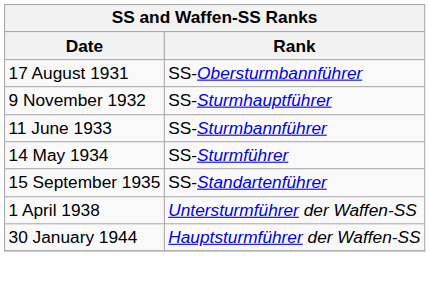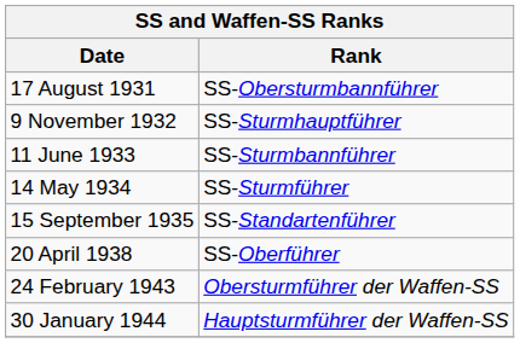 <table class="wikitable float-right">
 <tr bgcolor="silver">
 <th colspan = "2">SS and Waffen-SS Ranks</th>
 </tr>
 <tr bgcolor="silver">
 <th>Date</th>
 <th>Rank</th>
 </tr>
 <tr>
 <td>17 August 1931</td>
 <td>SS-<em><a href='#'>Obersturmbannführer</a></em></td>
 </tr>
 <tr>
 <td>9 November 1932</td>
 <td>SS-<em><a href='#'>Sturmhauptführer</a></em></td>
 </tr>
 <tr>
 <td>11 June 1933</td>
 <td>SS-<em><a href='#'>Sturmbannführer</a></em></td>
 </tr>
 <tr>
 <td>14 May 1934</td>
 <td>SS-<em><a href='#'>Sturmführer</a></em></td>
 </tr>
 <tr>
 <td>15 September 1935</td>
 <td>SS-<em><a href='#'>Standartenführer</a></em></td>
 </tr>
 <tr>
-<td>1 April 1938</td>
-<td><em><a href='#'>Untersturmführer</a> der Waffen-SS</em></td>
+<td>20 April 1938</td>
+<td>SS-<em><a href='#'>Oberführer</a></em></td>
+</tr>
+<tr>
+<td>24 February 1943</td>
+<td><em><a href='#'>Obersturmführer</a> der Waffen-SS</em></td>
 </tr>
 <tr>
 <td>30 January 1944</td>
 <td><em><a href='#'>Hauptsturmführer</a> der Waffen-SS</em></td>
 </tr>
 <tr>
 </tr>
 </table>
